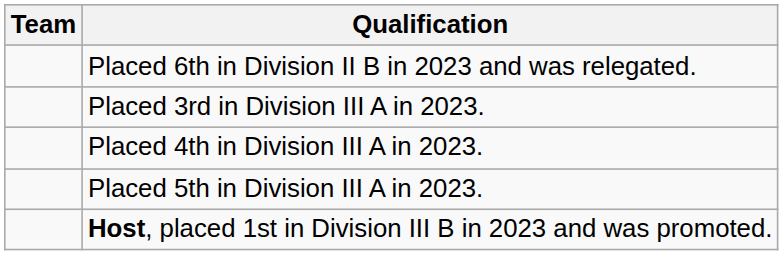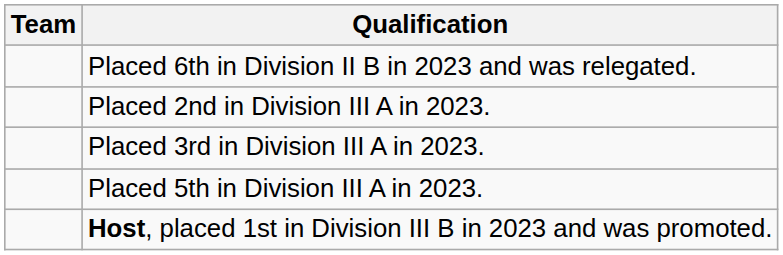 <table class="wikitable">
 <tr>
 <th>Team</th>
 <th>Qualification</th>
 </tr>
 <tr>
 <td></td>
 <td>Placed 6th in Division II B in 2023 and was relegated.</td>
 </tr>
 <tr>
 <td></td>
-<td>Placed 3rd in Division III A in 2023.</td>
+<td>Placed 2nd in Division III A in 2023.</td>
 </tr>
 <tr>
 <td></td>
-<td>Placed 4th in Division III A in 2023.</td>
+<td>Placed 3rd in Division III A in 2023.</td>
 </tr>
 <tr>
 <td></td>
 <td>Placed 5th in Division III A in 2023.</td>
 </tr>
 <tr>
 <td></td>
 <td><strong>Host</strong>, placed 1st in Division III B in 2023 and was promoted.</td>
 </tr>
 </table>
